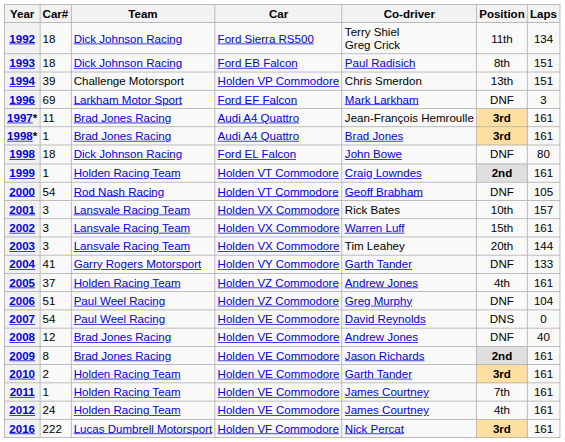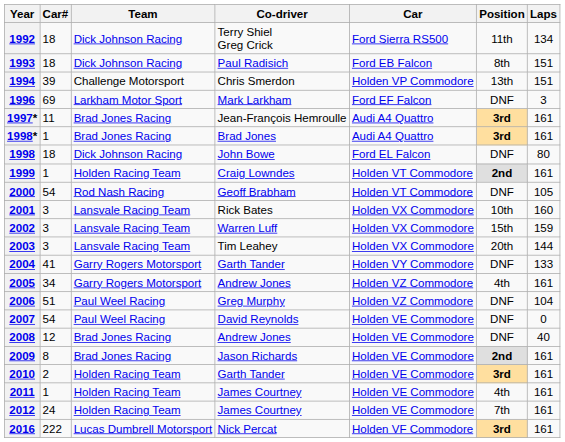 <table class="wikitable" style="font-size: 95%;">
 <tr>
 <th>Year</th>
 <th>Car#</th>
 <th>Team</th>
+<th>Co-driver</th>
 <th>Car</th>
-<th>Co-driver</th>
 <th>Position</th>
 <th>Laps</th>
 </tr>
 <tr>
 <th><a href='#'>1992</a></th>
 <td>18</td>
 <td><a href='#'>Dick Johnson Racing</a></td>
+<td> Terry Shiel<br> Greg Crick</td>
 <td><a href='#'>Ford Sierra RS500</a></td>
-<td> Terry Shiel<br> Greg Crick</td>
 <td align="center">11th</td>
 <td align="center">134</td>
 </tr>
 <tr>
 <th><a href='#'>1993</a></th>
 <td>18</td>
 <td><a href='#'>Dick Johnson Racing</a></td>
+<td> <a href='#'>Paul Radisich</a></td>
 <td><a href='#'>Ford EB Falcon</a></td>
-<td> <a href='#'>Paul Radisich</a></td>
 <td align="center">8th</td>
 <td align="center">151</td>
 </tr>
 <tr>
 <th><a href='#'>1994</a></th>
 <td>39</td>
 <td>Challenge Motorsport</td>
+<td> Chris Smerdon</td>
 <td><a href='#'>Holden VP Commodore</a></td>
-<td> Chris Smerdon</td>
 <td align="center">13th</td>
 <td align="center">151</td>
 </tr>
 <tr>
 <th><a href='#'>1996</a></th>
 <td>69</td>
 <td><a href='#'>Larkham Motor Sport</a></td>
+<td> <a href='#'>Mark Larkham</a></td>
 <td><a href='#'>Ford EF Falcon</a></td>
-<td> <a href='#'>Mark Larkham</a></td>
 <td align="center">DNF</td>
 <td align="center">3</td>
 </tr>
 <tr>
 <th><a href='#'>1997</a>*</th>
 <td>11</td>
 <td><a href='#'>Brad Jones Racing</a></td>
+<td> Jean-François Hemroulle</td>
 <td><a href='#'>Audi A4 Quattro</a></td>
-<td> Jean-François Hemroulle</td>
 <td align="center" style="background:#ffdf9f;"><strong>3rd</strong></td>
 <td align="center">161</td>
 </tr>
 <tr>
 <th><a href='#'>1998</a>*</th>
 <td>1</td>
 <td><a href='#'>Brad Jones Racing</a></td>
+<td> <a href='#'>Brad Jones</a></td>
 <td><a href='#'>Audi A4 Quattro</a></td>
-<td> <a href='#'>Brad Jones</a></td>
 <td align="center" style="background:#ffdf9f;"><strong>3rd</strong></td>
 <td align="center">161</td>
 </tr>
 <tr>
 <th><a href='#'>1998</a></th>
 <td>18</td>
 <td><a href='#'>Dick Johnson Racing</a></td>
+<td> <a href='#'>John Bowe</a></td>
 <td><a href='#'>Ford EL Falcon</a></td>
-<td> <a href='#'>John Bowe</a></td>
 <td align="center">DNF</td>
 <td align="center">80</td>
 </tr>
 <tr>
 <th><a href='#'>1999</a></th>
 <td>1</td>
 <td><a href='#'>Holden Racing Team</a></td>
+<td> <a href='#'>Craig Lowndes</a></td>
 <td><a href='#'>Holden VT Commodore</a></td>
-<td> <a href='#'>Craig Lowndes</a></td>
 <td align="center" style="background:#dfdfdf;"><strong>2nd</strong></td>
 <td align="center">161</td>
 </tr>
 <tr>
 <th><a href='#'>2000</a></th>
 <td>54</td>
 <td><a href='#'>Rod Nash Racing</a></td>
+<td> <a href='#'>Geoff Brabham</a></td>
 <td><a href='#'>Holden VT Commodore</a></td>
-<td> <a href='#'>Geoff Brabham</a></td>
 <td align="center">DNF</td>
 <td align="center">105</td>
 </tr>
 <tr>
 <th><a href='#'>2001</a></th>
 <td>3</td>
 <td><a href='#'>Lansvale Racing Team</a></td>
+<td> Rick Bates</td>
 <td><a href='#'>Holden VX Commodore</a></td>
-<td> Rick Bates</td>
 <td align="center">10th</td>
-<td align="center">157</td>
+<td align="center">160</td>
 </tr>
 <tr>
 <th><a href='#'>2002</a></th>
 <td>3</td>
 <td><a href='#'>Lansvale Racing Team</a></td>
+<td> <a href='#'>Warren Luff</a></td>
 <td><a href='#'>Holden VX Commodore</a></td>
-<td> <a href='#'>Warren Luff</a></td>
 <td align="center">15th</td>
-<td align="center">161</td>
+<td align="center">159</td>
 </tr>
 <tr>
 <th><a href='#'>2003</a></th>
 <td>3</td>
 <td><a href='#'>Lansvale Racing Team</a></td>
+<td> Tim Leahey</td>
 <td><a href='#'>Holden VX Commodore</a></td>
-<td> Tim Leahey</td>
 <td align="center">20th</td>
 <td align="center">144</td>
 </tr>
 <tr>
 <th><a href='#'>2004</a></th>
 <td>41</td>
 <td><a href='#'>Garry Rogers Motorsport</a></td>
+<td> <a href='#'>Garth Tander</a></td>
 <td><a href='#'>Holden VY Commodore</a></td>
-<td> <a href='#'>Garth Tander</a></td>
 <td align="center">DNF</td>
 <td align="center">133</td>
 </tr>
 <tr>
 <th><a href='#'>2005</a></th>
-<td>37</td>
-<td><a href='#'>Holden Racing Team</a></td>
+<td>34</td>
+<td><a href='#'>Garry Rogers Motorsport</a></td>
+<td> <a href='#'>Andrew Jones</a></td>
 <td><a href='#'>Holden VZ Commodore</a></td>
-<td> <a href='#'>Andrew Jones</a></td>
 <td align="center">4th</td>
 <td align="center">161</td>
 </tr>
 <tr>
 <th><a href='#'>2006</a></th>
 <td>51</td>
 <td><a href='#'>Paul Weel Racing</a></td>
+<td> <a href='#'>Greg Murphy</a></td>
 <td><a href='#'>Holden VZ Commodore</a></td>
-<td> <a href='#'>Greg Murphy</a></td>
 <td align="center">DNF</td>
 <td align="center">104</td>
 </tr>
 <tr>
 <th><a href='#'>2007</a></th>
 <td>54</td>
 <td><a href='#'>Paul Weel Racing</a></td>
+<td> <a href='#'>David Reynolds</a></td>
 <td><a href='#'>Holden VE Commodore</a></td>
-<td> <a href='#'>David Reynolds</a></td>
-<td align="center">DNS</td>
+<td align="center">DNF</td>
 <td align="center">0</td>
 </tr>
 <tr>
 <th><a href='#'>2008</a></th>
 <td>12</td>
 <td><a href='#'>Brad Jones Racing</a></td>
+<td> <a href='#'>Andrew Jones</a></td>
 <td><a href='#'>Holden VE Commodore</a></td>
-<td> <a href='#'>Andrew Jones</a></td>
 <td align="center">DNF</td>
 <td align="center">40</td>
 </tr>
 <tr>
 <th><a href='#'>2009</a></th>
 <td>8</td>
 <td><a href='#'>Brad Jones Racing</a></td>
+<td> <a href='#'>Jason Richards</a></td>
 <td><a href='#'>Holden VE Commodore</a></td>
-<td> <a href='#'>Jason Richards</a></td>
 <td align="center" style="background:#dfdfdf;"><strong>2nd</strong></td>
 <td align="center">161</td>
 </tr>
 <tr>
 <th><a href='#'>2010</a></th>
 <td>2</td>
 <td><a href='#'>Holden Racing Team</a></td>
+<td> <a href='#'>Garth Tander</a></td>
 <td><a href='#'>Holden VE Commodore</a></td>
-<td> <a href='#'>Garth Tander</a></td>
 <td align="center" style="background:#ffdf9f;"><strong>3rd</strong></td>
 <td align="center">161</td>
 </tr>
 <tr>
 <th><a href='#'>2011</a></th>
 <td>1</td>
 <td><a href='#'>Holden Racing Team</a></td>
+<td> <a href='#'>James Courtney</a></td>
 <td><a href='#'>Holden VE Commodore</a></td>
-<td> <a href='#'>James Courtney</a></td>
-<td align="center">7th</td>
+<td align="center">4th</td>
 <td align="center">161</td>
 </tr>
 <tr>
 <th><a href='#'>2012</a></th>
 <td>24</td>
 <td><a href='#'>Holden Racing Team</a></td>
+<td> <a href='#'>James Courtney</a></td>
 <td><a href='#'>Holden VE Commodore</a></td>
-<td> <a href='#'>James Courtney</a></td>
-<td align="center">4th</td>
+<td align="center">7th</td>
 <td align="center">161</td>
 </tr>
 <tr>
 <th><a href='#'>2016</a></th>
 <td>222</td>
 <td><a href='#'>Lucas Dumbrell Motorsport</a></td>
+<td> <a href='#'>Nick Percat</a></td>
 <td><a href='#'>Holden VF Commodore</a></td>
-<td> <a href='#'>Nick Percat</a></td>
 <td align="center" style="background:#ffdf9f;"><strong>3rd</strong></td>
 <td align="center">161</td>
 </tr>
 </table>
